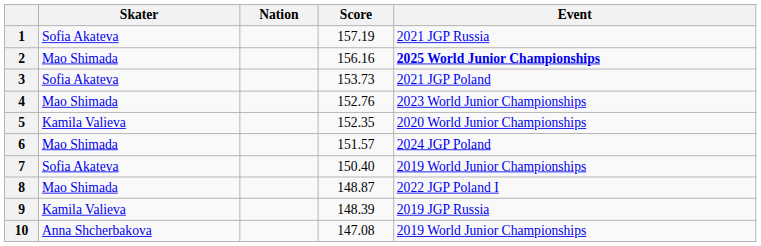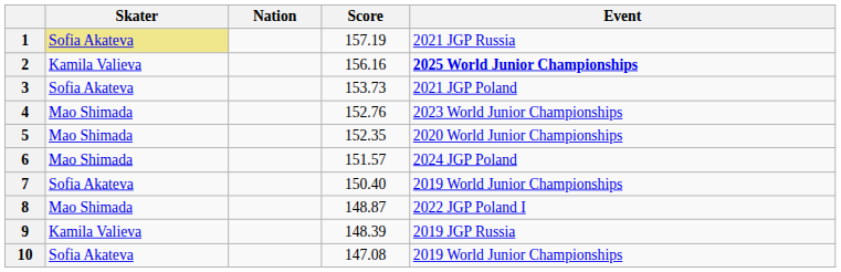 <table class="wikitable sortable" style="text-align:left; width:70%">
 <tr>
 <th scope="col"></th>
 <th scope="col">Skater</th>
 <th scope="col">Nation</th>
 <th scope="col">Score</th>
 <th scope="col">Event</th>
 </tr>
 <tr>
 <th scope="row">1</th>
-<td><a href='#'>Sofia Akateva</a></td>
+<td style="background: khaki;"><a href='#'>Sofia Akateva</a></td>
 <td></td>
 <td style="text-align:center;">157.19</td>
 <td><a href='#'>2021 JGP Russia</a></td>
 </tr>
 <tr>
 <th scope="row">2</th>
-<td><a href='#'>Mao Shimada</a></td>
+<td><a href='#'>Kamila Valieva</a></td>
 <td></td>
 <td style="text-align:center;">156.16</td>
 <td><strong><a href='#'>2025 World Junior Championships</a></strong></td>
 </tr>
 <tr>
 <th scope="row">3</th>
 <td><a href='#'>Sofia Akateva</a></td>
 <td></td>
 <td style="text-align:center;">153.73</td>
 <td><a href='#'>2021 JGP Poland</a></td>
 </tr>
 <tr>
 <th scope="row">4</th>
 <td><a href='#'>Mao Shimada</a></td>
 <td></td>
 <td style="text-align:center;">152.76</td>
 <td><a href='#'>2023 World Junior Championships</a></td>
 </tr>
 <tr>
 <th scope="row">5</th>
-<td><a href='#'>Kamila Valieva</a></td>
+<td><a href='#'>Mao Shimada</a></td>
 <td></td>
 <td style="text-align:center;">152.35</td>
 <td><a href='#'>2020 World Junior Championships</a></td>
 </tr>
 <tr>
 <th scope="row">6</th>
 <td><a href='#'>Mao Shimada</a></td>
 <td></td>
 <td style="text-align:center;">151.57</td>
 <td><a href='#'>2024 JGP Poland</a></td>
 </tr>
 <tr>
 <th scope="row">7</th>
 <td><a href='#'>Sofia Akateva</a></td>
 <td></td>
 <td style="text-align:center;">150.40</td>
 <td><a href='#'>2019 World Junior Championships</a></td>
 </tr>
 <tr>
 <th scope="row">8</th>
 <td><a href='#'>Mao Shimada</a></td>
 <td></td>
 <td style="text-align:center;">148.87</td>
 <td><a href='#'>2022 JGP Poland I</a></td>
 </tr>
 <tr>
 <th scope="row">9</th>
 <td><a href='#'>Kamila Valieva</a></td>
 <td></td>
 <td style="text-align:center;">148.39</td>
 <td><a href='#'>2019 JGP Russia</a></td>
 </tr>
 <tr>
 <th scope="row">10</th>
-<td><a href='#'>Anna Shcherbakova</a></td>
+<td><a href='#'>Sofia Akateva</a></td>
 <td></td>
 <td style="text-align:center;">147.08</td>
 <td><a href='#'>2019 World Junior Championships</a></td>
 </tr>
 </table>
